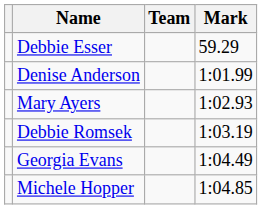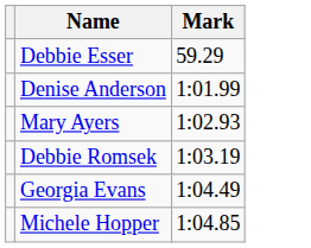 <table class=wikitable>
 <tr>
 <th></th>
 <th>Name</th>
-<th>Team</th>
 <th>Mark</th>
 </tr>
 <tr>
 <td></td>
 <td><a href='#'>Debbie Esser</a></td>
-<td></td>
 <td>59.29</td>
 </tr>
 <tr>
 <td></td>
 <td><a href='#'>Denise Anderson</a></td>
-<td></td>
 <td>1:01.99</td>
 </tr>
 <tr>
 <td></td>
 <td><a href='#'>Mary Ayers</a></td>
-<td></td>
 <td>1:02.93</td>
 </tr>
 <tr>
 <td></td>
 <td><a href='#'>Debbie Romsek</a></td>
-<td></td>
 <td>1:03.19</td>
 </tr>
 <tr>
 <td></td>
 <td><a href='#'>Georgia Evans</a></td>
-<td></td>
 <td>1:04.49</td>
 </tr>
 <tr>
 <td></td>
 <td><a href='#'>Michele Hopper</a></td>
-<td></td>
 <td>1:04.85</td>
 </tr>
 </table>
